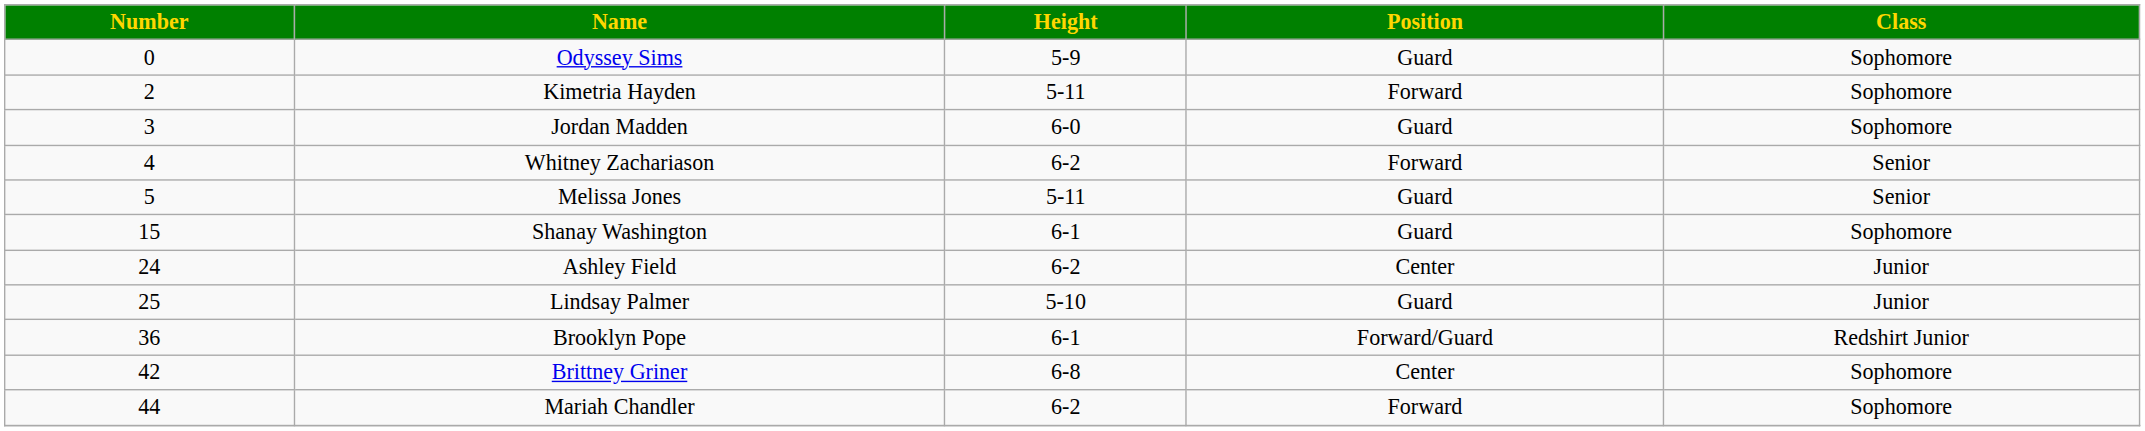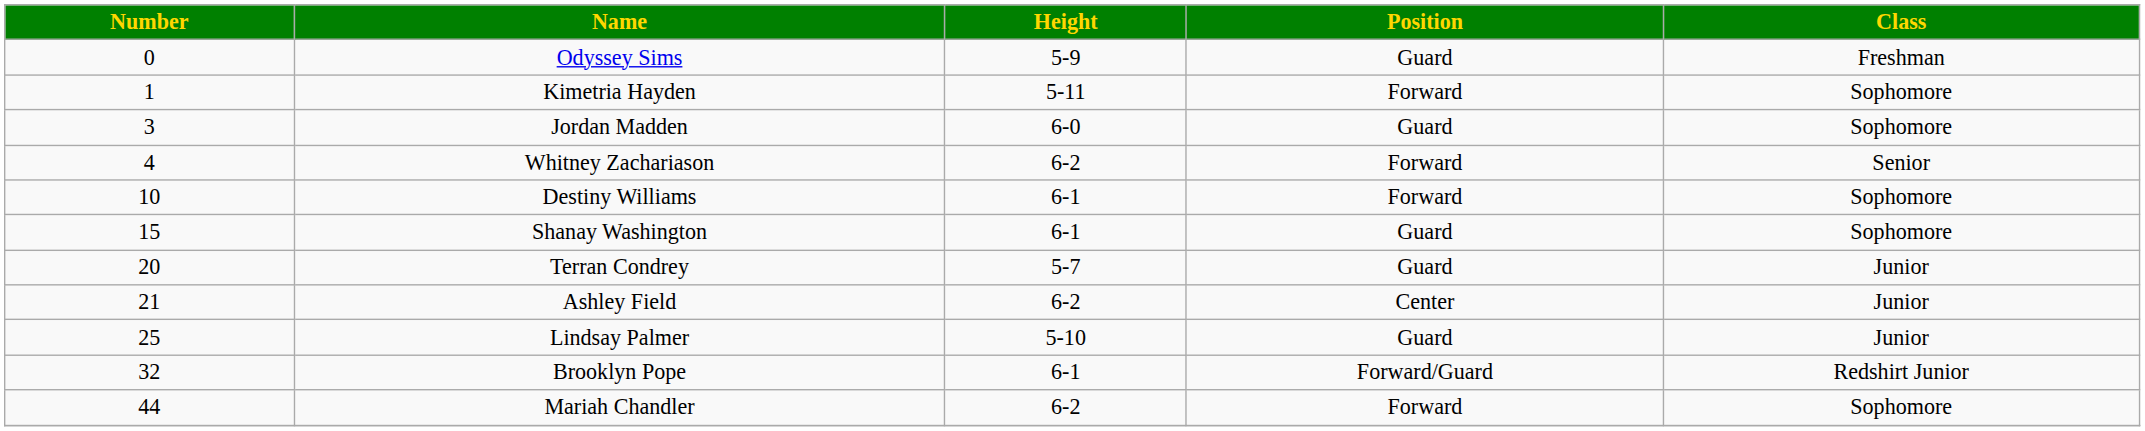 <table class="wikitable" width="78%">
 <tr align="center"  style="background:green;color:gold;">
 <td><strong>Number</strong></td>
 <td><strong>Name</strong></td>
 <td><strong>Height</strong></td>
 <td><strong>Position</strong></td>
 <td><strong>Class</strong></td>
 </tr>
 <tr align="center" bgcolor="">
 <td>0</td>
 <td><a href='#'>Odyssey Sims</a></td>
 <td>5-9</td>
 <td>Guard</td>
-<td>Sophomore</td>
+<td>Freshman</td>
 </tr>
 <tr align="center" bgcolor="">
-<td>2</td>
+<td>1</td>
 <td>Kimetria Hayden</td>
 <td>5-11</td>
 <td>Forward</td>
 <td>Sophomore</td>
 </tr>
 <tr align="center" bgcolor="">
 <td>3</td>
 <td>Jordan Madden</td>
 <td>6-0</td>
 <td>Guard</td>
 <td>Sophomore</td>
 </tr>
 <tr align="center" bgcolor="">
 <td>4</td>
 <td>Whitney Zachariason</td>
 <td>6-2</td>
 <td>Forward</td>
 <td>Senior</td>
 </tr>
 <tr align="center" bgcolor="">
-<td>5</td>
-<td>Melissa Jones</td>
-<td>5-11</td>
-<td>Guard</td>
-<td>Senior</td>
+<td>10</td>
+<td>Destiny Williams</td>
+<td>6-1</td>
+<td>Forward</td>
+<td>Sophomore</td>
 </tr>
 <tr align="center" bgcolor="">
 <td>15</td>
 <td>Shanay Washington</td>
 <td>6-1</td>
 <td>Guard</td>
 <td>Sophomore</td>
 </tr>
 <tr align="center" bgcolor="">
-<td>24</td>
+<td>20</td>
+<td>Terran Condrey</td>
+<td>5-7</td>
+<td>Guard</td>
+<td>Junior</td>
+</tr>
+<tr align="center" bgcolor="">
+<td>21</td>
 <td>Ashley Field</td>
 <td>6-2</td>
 <td>Center</td>
 <td>Junior</td>
 </tr>
 <tr align="center" bgcolor="">
 <td>25</td>
 <td>Lindsay Palmer</td>
 <td>5-10</td>
 <td>Guard</td>
 <td>Junior</td>
 </tr>
 <tr align="center" bgcolor="">
-<td>36</td>
+<td>32</td>
 <td>Brooklyn Pope</td>
 <td>6-1</td>
 <td>Forward/Guard</td>
 <td>Redshirt Junior</td>
-</tr>
-<tr align="center" bgcolor="">
-<td>42</td>
-<td><a href='#'>Brittney Griner</a></td>
-<td>6-8</td>
-<td>Center</td>
-<td>Sophomore</td>
 </tr>
 <tr align="center" bgcolor="">
 <td>44</td>
 <td>Mariah Chandler</td>
 <td>6-2</td>
 <td>Forward</td>
 <td>Sophomore</td>
 </tr>
 <tr align="center" bgcolor="">
 </tr>
 </table>
